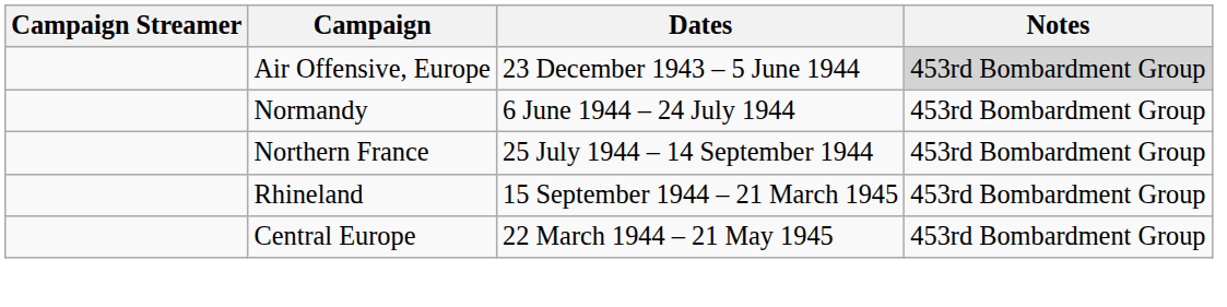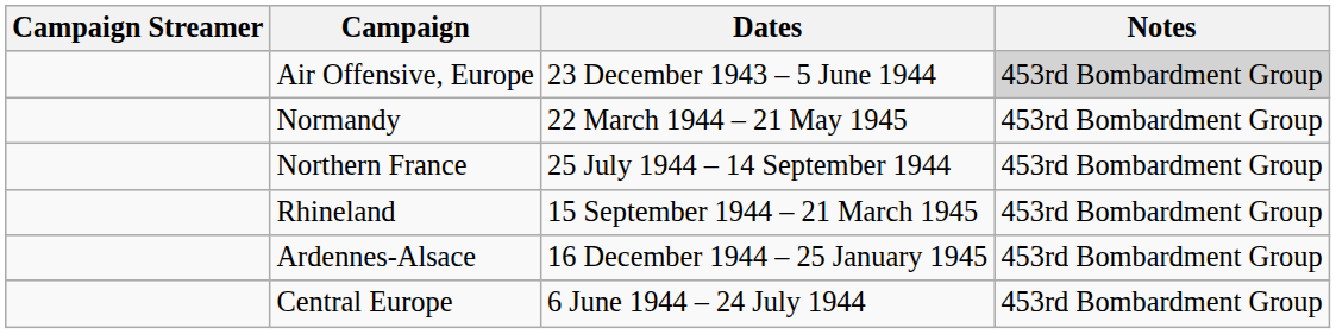 <table class="wikitable">
 <tr style="background:#efefef;">
 <th>Campaign Streamer</th>
 <th>Campaign</th>
 <th>Dates</th>
 <th>Notes</th>
 </tr>
 <tr>
 <td></td>
 <td>Air Offensive, Europe</td>
 <td>23 December 1943 – 5 June 1944</td>
 <td style="background: lightgrey;">453rd Bombardment Group</td>
 </tr>
 <tr>
 <td></td>
 <td>Normandy</td>
-<td>6 June 1944 – 24 July 1944</td>
+<td>22 March 1944 – 21 May 1945</td>
 <td>453rd Bombardment Group</td>
 </tr>
 <tr>
 <td></td>
 <td>Northern France</td>
 <td>25 July 1944 – 14 September 1944</td>
 <td>453rd Bombardment Group</td>
 </tr>
 <tr>
 <td></td>
 <td>Rhineland</td>
 <td>15 September 1944 – 21 March 1945</td>
 <td>453rd Bombardment Group</td>
 </tr>
 <tr>
 <td></td>
+<td>Ardennes-Alsace</td>
+<td>16 December 1944 – 25 January 1945</td>
+<td>453rd Bombardment Group</td>
+</tr>
+<tr>
+<td></td>
 <td>Central Europe</td>
-<td>22 March 1944 – 21 May 1945</td>
+<td>6 June 1944 – 24 July 1944</td>
 <td>453rd Bombardment Group</td>
 </tr>
 </table>
